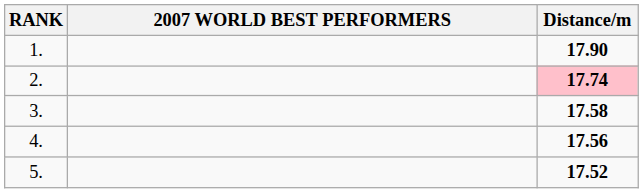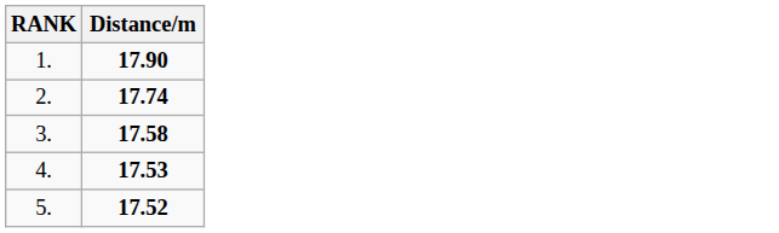 <table class="wikitable" style="border-collapse: collapse; font-size: 90%;">
 <tr>
 <th>RANK</th>
-<th align="center" style="width: 25em">2007 WORLD BEST PERFORMERS</th>
 <th align="center" style="width: 5em">Distance/m</th>
 </tr>
 <tr>
 <td align="center">1.</td>
-<td></td>
 <td align="center"><strong>17.90</strong></td>
 </tr>
 <tr>
 <td align="center">2.</td>
-<td></td>
-<td align="center" style="background: pink;"><strong>17.74</strong></td>
+<td align="center"><strong>17.74</strong></td>
 </tr>
 <tr>
 <td align="center">3.</td>
-<td></td>
 <td align="center"><strong>17.58</strong></td>
 </tr>
 <tr>
 <td align="center">4.</td>
-<td></td>
-<td align="center"><strong>17.56</strong></td>
+<td align="center"><strong>17.53</strong></td>
 </tr>
 <tr>
 <td align="center">5.</td>
-<td></td>
 <td align="center"><strong>17.52</strong></td>
 </tr>
 </table>
